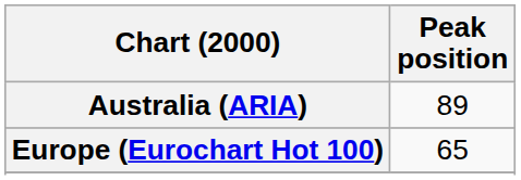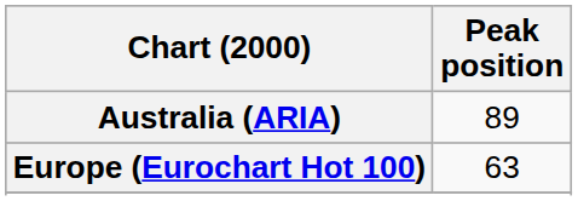 <table class="wikitable sortable plainrowheaders" style="text-align:center">
 <tr>
 <th>Chart (2000)</th>
 <th>Peak<br>position</th>
 </tr>
 <tr>
 <th scope="row">Australia (<a href='#'>ARIA</a>)</th>
 <td>89</td>
 </tr>
 <tr>
 <th scope="row">Europe (<a href='#'>Eurochart Hot 100</a>)</th>
-<td>65</td>
+<td>63</td>
 </tr>
 <tr>
 </tr>
 <tr>
 </tr>
 <tr>
 </tr>
 </table>
